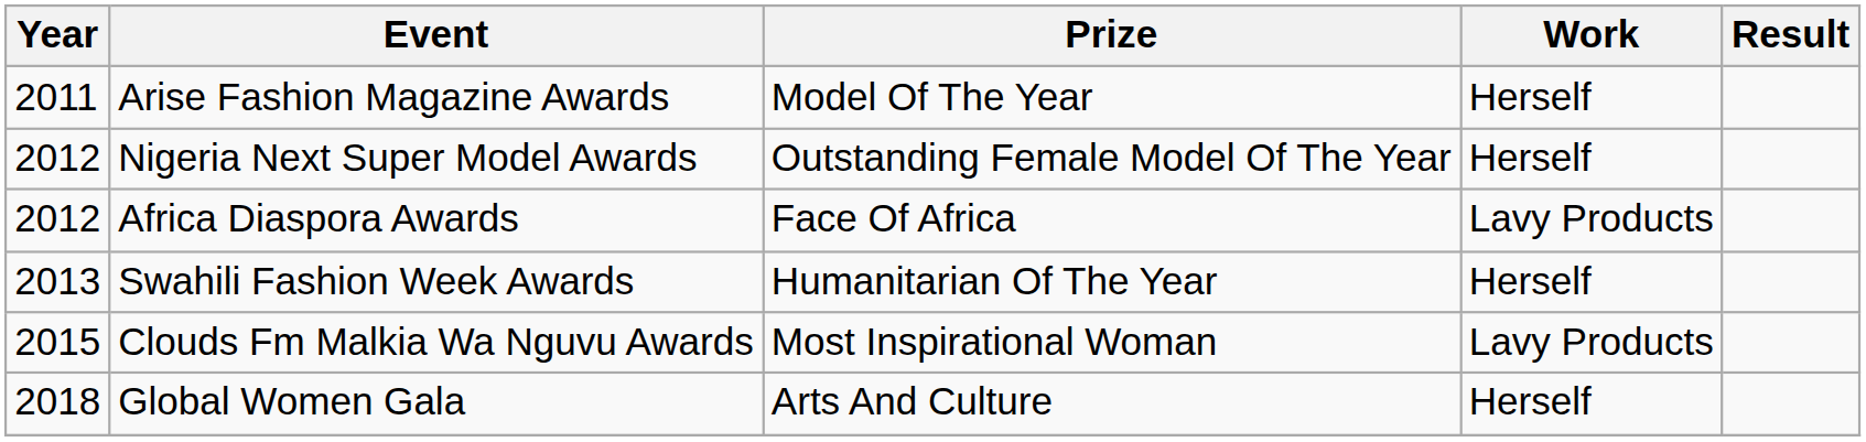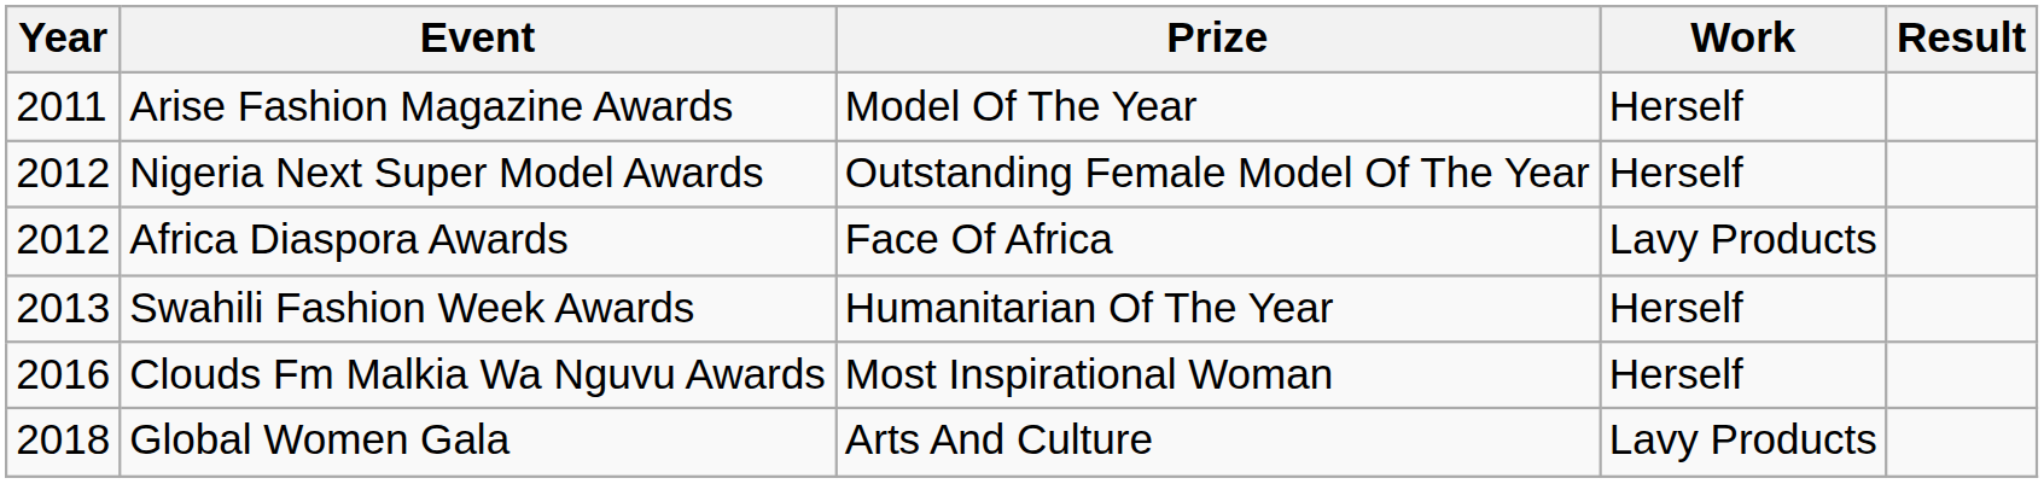 <table class="wikitable">
 <tr>
 <th>Year</th>
 <th>Event</th>
 <th>Prize</th>
 <th>Work</th>
 <th>Result</th>
 </tr>
 <tr>
 <td>2011</td>
 <td>Arise Fashion Magazine Awards</td>
 <td>Model Of The Year</td>
 <td>Herself</td>
 <td></td>
 </tr>
 <tr>
 <td>2012</td>
 <td>Nigeria Next Super Model Awards</td>
 <td>Outstanding Female Model Of The Year</td>
 <td>Herself</td>
 <td></td>
 </tr>
 <tr>
 <td>2012</td>
 <td>Africa Diaspora Awards</td>
 <td>Face Of Africa</td>
 <td>Lavy Products</td>
 <td></td>
 </tr>
 <tr>
 <td>2013</td>
 <td>Swahili Fashion Week Awards</td>
 <td>Humanitarian Of The Year</td>
 <td>Herself</td>
 <td></td>
 </tr>
 <tr>
-<td>2015</td>
+<td>2016</td>
 <td>Clouds Fm Malkia Wa Nguvu Awards</td>
 <td>Most Inspirational Woman</td>
-<td>Lavy Products</td>
+<td>Herself</td>
 <td></td>
 </tr>
 <tr>
 <td>2018</td>
 <td>Global Women Gala</td>
 <td>Arts And Culture</td>
-<td>Herself</td>
+<td>Lavy Products</td>
 <td></td>
 </tr>
 <tr>
 </tr>
 </table>
